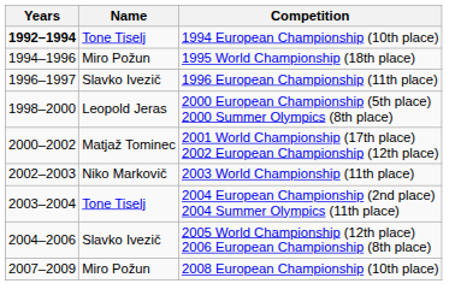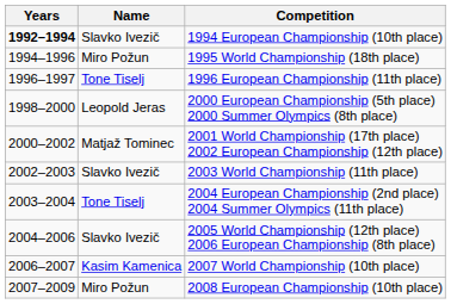 <table class="wikitable">
 <tr>
 <th>Years</th>
 <th>Name</th>
 <th>Competition</th>
 </tr>
 <tr>
 <td><strong>1992–1994</strong></td>
-<td><a href='#'>Tone Tiselj</a></td>
+<td>Slavko Ivezič</td>
 <td><a href='#'>1994 European Championship</a> (10th place)</td>
 </tr>
 <tr>
 <td>1994–1996</td>
 <td>Miro Požun</td>
 <td><a href='#'>1995 World Championship</a> (18th place)</td>
 </tr>
 <tr>
 <td>1996–1997</td>
-<td>Slavko Ivezič</td>
+<td><a href='#'>Tone Tiselj</a></td>
 <td><a href='#'>1996 European Championship</a> (11th place)</td>
 </tr>
 <tr>
 <td>1998–2000</td>
 <td>Leopold Jeras</td>
 <td><a href='#'>2000 European Championship</a> (5th place)<br><a href='#'>2000 Summer Olympics</a> (8th place)</td>
 </tr>
 <tr>
 <td>2000–2002</td>
 <td>Matjaž Tominec</td>
 <td><a href='#'>2001 World Championship</a> (17th place)<br><a href='#'>2002 European Championship</a> (12th place)</td>
 </tr>
 <tr>
 <td>2002–2003</td>
-<td>Niko Markovič</td>
+<td>Slavko Ivezič</td>
 <td><a href='#'>2003 World Championship</a> (11th place)</td>
 </tr>
 <tr>
 <td>2003–2004</td>
 <td><a href='#'>Tone Tiselj</a></td>
 <td><a href='#'>2004 European Championship</a> (2nd place)<br><a href='#'>2004 Summer Olympics</a> (11th place)</td>
 </tr>
 <tr>
 <td>2004–2006</td>
 <td>Slavko Ivezič</td>
 <td><a href='#'>2005 World Championship</a> (12th place)<br><a href='#'>2006 European Championship</a> (8th place)</td>
 </tr>
 <tr>
+<td>2006–2007</td>
+<td><a href='#'>Kasim Kamenica</a></td>
+<td><a href='#'>2007 World Championship</a> (10th place)</td>
+</tr>
+<tr>
 <td>2007–2009</td>
 <td>Miro Požun</td>
 <td><a href='#'>2008 European Championship</a> (10th place)</td>
 </tr>
 </table>
